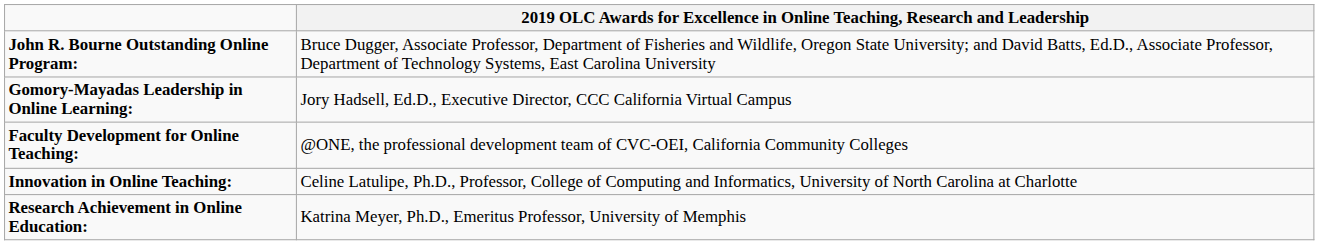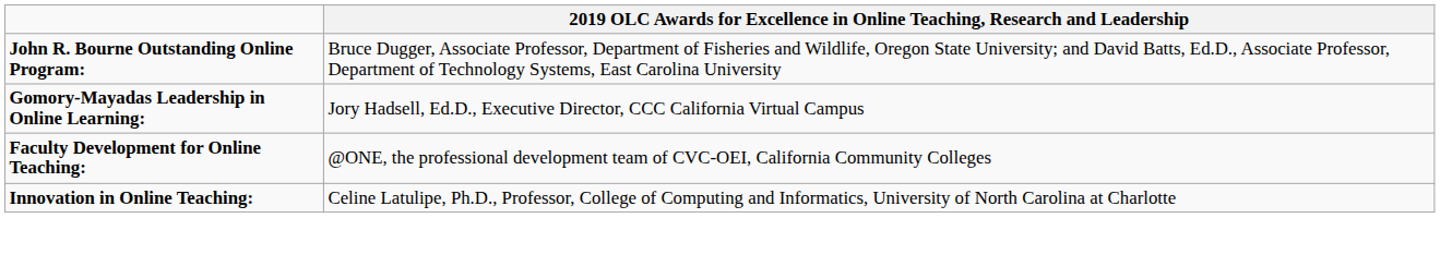 <table class="wikitable">
 <tr>
 <td></td>
 <th>2019 OLC Awards for Excellence in Online Teaching, Research and Leadership</th>
 </tr>
 <tr>
 <td><strong>John R. Bourne Outstanding Online Program:</strong></td>
 <td>Bruce Dugger, Associate Professor, Department of Fisheries and Wildlife, Oregon State University; and David Batts, Ed.D., Associate Professor, Department of Technology Systems, East Carolina University</td>
 </tr>
 <tr>
 <td><strong>Gomory-Mayadas Leadership in Online Learning:</strong></td>
 <td>Jory Hadsell, Ed.D., Executive Director, CCC California Virtual Campus</td>
 </tr>
 <tr>
 <td><strong>Faculty Development for Online Teaching:</strong></td>
 <td>@ONE, the professional development team of CVC-OEI, California Community Colleges</td>
 </tr>
 <tr>
 <td><strong>Innovation in Online Teaching:</strong></td>
 <td>Celine Latulipe, Ph.D., Professor, College of Computing and Informatics, University of North Carolina at Charlotte</td>
 </tr>
-<tr>
-<td><strong>Research Achievement in Online Education:</strong></td>
-<td>Katrina Meyer, Ph.D., Emeritus Professor, University of Memphis</td>
-</tr>
 </table>
